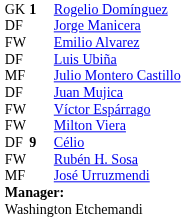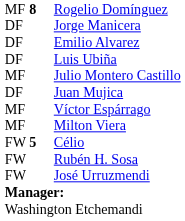 <table style="font-size:90%; margin:0.2em auto;" cellspacing="0" cellpadding="0">
 <tr>
 <th width="25"></th>
 <th width="25"></th>
 </tr>
 <tr>
-<td>GK</td>
-<td><strong>1</strong></td>
+<td>MF</td>
+<td><strong>8</strong></td>
 <td> <a href='#'>Rogelio Domínguez</a></td>
 </tr>
 <tr>
 <td>DF</td>
 <td></td>
 <td> <a href='#'>Jorge Manicera</a></td>
 </tr>
 <tr>
-<td>FW</td>
+<td>DF</td>
 <td></td>
 <td> <a href='#'>Emilio Alvarez</a></td>
 </tr>
 <tr>
 <td>DF</td>
 <td></td>
 <td> <a href='#'>Luis Ubiña</a></td>
 </tr>
 <tr>
 <td>MF</td>
 <td></td>
 <td> <a href='#'>Julio Montero Castillo</a></td>
 </tr>
 <tr>
 <td>DF</td>
 <td></td>
 <td> <a href='#'>Juan Mujica</a></td>
 </tr>
 <tr>
-<td>FW</td>
+<td>MF</td>
 <td></td>
 <td> <a href='#'>Víctor Espárrago</a></td>
 </tr>
 <tr>
-<td>FW</td>
+<td>MF</td>
 <td></td>
 <td> <a href='#'>Milton Viera</a></td>
 </tr>
 <tr>
-<td>DF</td>
-<td><strong>9</strong></td>
+<td>FW</td>
+<td><strong>5</strong></td>
 <td> <a href='#'>Célio</a></td>
 </tr>
 <tr>
 <td>FW</td>
 <td></td>
 <td> <a href='#'>Rubén H. Sosa</a></td>
 </tr>
 <tr>
-<td>MF</td>
+<td>FW</td>
 <td></td>
 <td> <a href='#'>José Urruzmendi</a></td>
 </tr>
 <tr>
 <td colspan=3><strong>Manager:</strong></td>
 </tr>
 <tr>
 <td colspan=4> Washington Etchemandi</td>
 </tr>
 </table>
